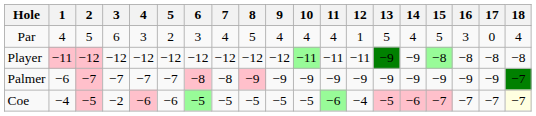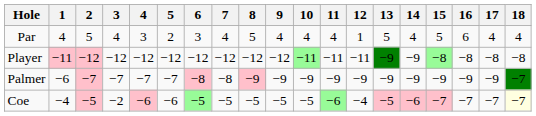 <table class="wikitable" style="text-align:center">
 <tr>
 <th>Hole</th>
 <th>  1  </th>
 <th>  2  </th>
 <th>  3  </th>
 <th>  4  </th>
 <th>  5  </th>
 <th>  6  </th>
 <th>  7  </th>
 <th>  8  </th>
 <th>  9  </th>
 <th> 10 </th>
 <th> 11 </th>
 <th> 12 </th>
 <th> 13 </th>
 <th> 14 </th>
 <th> 15 </th>
 <th> 16 </th>
 <th> 17 </th>
 <th> 18 </th>
 </tr>
 <tr>
 <td>Par</td>
 <td>4</td>
 <td>5</td>
-<td>6</td>
+<td>4</td>
 <td>3</td>
 <td>2</td>
 <td>3</td>
 <td>4</td>
 <td>5</td>
 <td>4</td>
 <td>4</td>
 <td>4</td>
 <td>1</td>
 <td>5</td>
 <td>4</td>
 <td>5</td>
-<td>3</td>
-<td>0</td>
+<td>6</td>
+<td>4</td>
 <td>4</td>
 </tr>
 <tr>
 <td align=left> Player</td>
 <td style="background: Pink;">−11</td>
 <td style="background: Pink;">−12</td>
 <td>−12</td>
 <td>−12</td>
 <td>−12</td>
 <td>−12</td>
 <td>−12</td>
 <td>−12</td>
 <td>−12</td>
 <td style="background: PaleGreen;">−11</td>
 <td>−11</td>
 <td>−11</td>
 <td style="background: Green;">−9</td>
 <td>−9</td>
 <td style="background: PaleGreen;">−8</td>
 <td>−8</td>
 <td>−8</td>
 <td>−8</td>
 </tr>
 <tr>
 <td align=left> Palmer</td>
 <td>−6</td>
 <td style="background: Pink;">−7</td>
 <td>−7</td>
 <td>−7</td>
 <td>−7</td>
 <td style="background: Pink;">−8</td>
 <td>−8</td>
 <td style="background: Pink;">−9</td>
 <td>−9</td>
 <td>−9</td>
 <td>−9</td>
 <td>−9</td>
 <td>−9</td>
 <td>−9</td>
 <td>−9</td>
 <td>−9</td>
 <td>−9</td>
 <td style="background: Green;">−7</td>
 </tr>
 <tr>
 <td align=left> Coe</td>
 <td>−4</td>
 <td style="background: Pink;">−5</td>
 <td>−2</td>
 <td style="background: Pink;">−6</td>
 <td>−6</td>
 <td style="background: PaleGreen;">−5</td>
 <td>−5</td>
 <td>−5</td>
 <td>−5</td>
 <td>−5</td>
 <td style="background: PaleGreen;">−6</td>
 <td>−4</td>
 <td style="background: Pink;">−5</td>
 <td style="background: Pink;">−6</td>
 <td style="background: Pink;">−7</td>
 <td>−7</td>
 <td>−7</td>
 <td style="background: lightyellow;">−7</td>
 </tr>
 </table>
